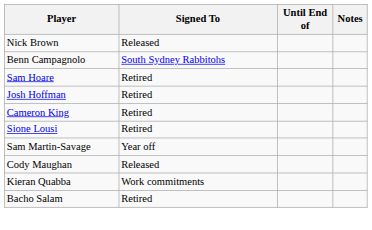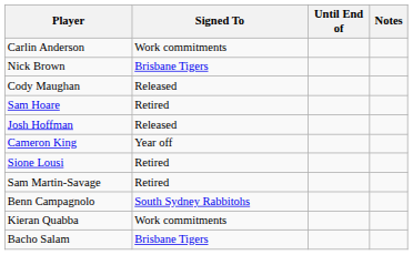 <table class="wikitable" style="font-size:90%">
 <tr style="background:#efefef;">
 <th style="width:150px;">Player</th>
 <th style="width:210px;">Signed To</th>
 <th style="width:70px;">Until End of</th>
 <th style="width:40px;">Notes</th>
 </tr>
 <tr>
-<td>Nick Brown</td>
-<td>Released</td>
+<td>Carlin Anderson</td>
+<td>Work commitments</td>
 <td></td>
 <td></td>
 </tr>
 <tr>
-<td>Benn Campagnolo</td>
-<td> <a href='#'>South Sydney Rabbitohs</a></td>
+<td>Nick Brown</td>
+<td> <a href='#'>Brisbane Tigers</a></td>
+<td></td>
+<td></td>
+</tr>
+<tr>
+<td>Cody Maughan</td>
+<td>Released</td>
 <td></td>
 <td></td>
 </tr>
 <tr>
 <td><a href='#'>Sam Hoare</a></td>
 <td>Retired</td>
 <td></td>
 <td></td>
 </tr>
 <tr>
 <td><a href='#'>Josh Hoffman</a></td>
-<td>Retired</td>
+<td>Released</td>
 <td></td>
 <td></td>
 </tr>
 <tr>
 <td><a href='#'>Cameron King</a></td>
-<td>Retired</td>
+<td>Year off</td>
 <td></td>
 <td></td>
 </tr>
 <tr>
 <td><a href='#'>Sione Lousi</a></td>
 <td>Retired</td>
 <td></td>
 <td></td>
 </tr>
 <tr>
 <td>Sam Martin-Savage</td>
-<td>Year off</td>
+<td>Retired</td>
 <td></td>
 <td></td>
 </tr>
 <tr>
-<td>Cody Maughan</td>
-<td>Released</td>
+<td>Benn Campagnolo</td>
+<td> <a href='#'>South Sydney Rabbitohs</a></td>
 <td></td>
 <td></td>
 </tr>
 <tr>
 <td>Kieran Quabba</td>
 <td>Work commitments</td>
 <td></td>
 <td></td>
 </tr>
 <tr>
 <td>Bacho Salam</td>
-<td>Retired</td>
+<td> <a href='#'>Brisbane Tigers</a></td>
 <td></td>
 <td></td>
 </tr>
 </table>
